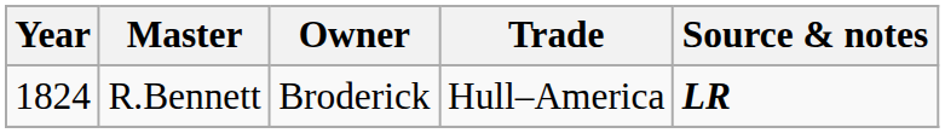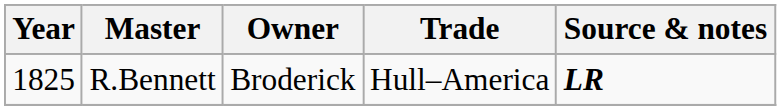 <table class="sortable wikitable">
 <tr>
 <th>Year</th>
 <th>Master</th>
 <th>Owner</th>
 <th>Trade</th>
 <th>Source & notes</th>
 </tr>
 <tr>
-<td>1824</td>
+<td>1825</td>
 <td>R.Bennett</td>
 <td>Broderick</td>
 <td>Hull–America</td>
 <td><strong><em>LR</em></strong></td>
 </tr>
 <tr>
 </tr>
 </table>
